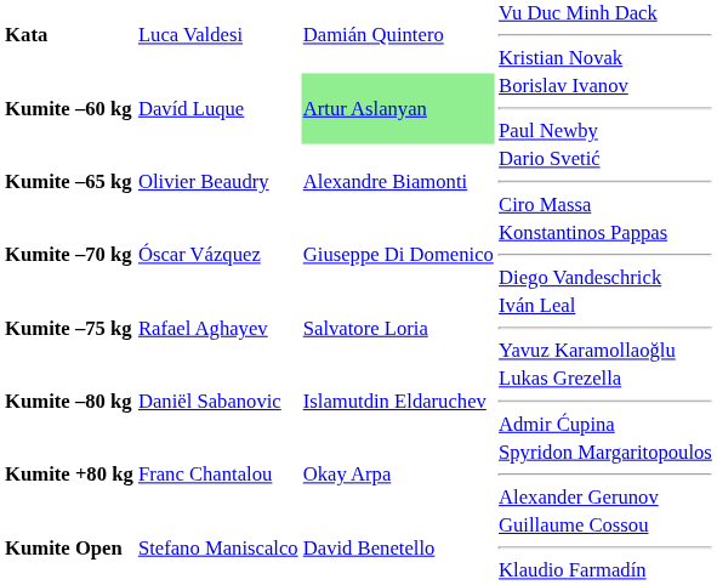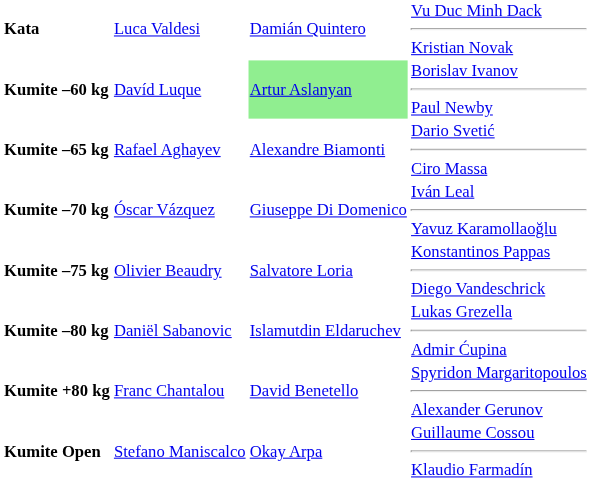 <table>
 <tr>
 <td><strong>Kata</strong></td>
 <td> <a href='#'>Luca Valdesi</a></td>
 <td> <a href='#'>Damián Quintero</a></td>
 <td> <a href='#'>Vu Duc Minh Dack</a><hr>  <a href='#'>Kristian Novak</a></td>
 </tr>
 <tr>
 <td><strong>Kumite –60 kg</strong></td>
 <td> <a href='#'>Davíd Luque</a></td>
 <td style="background: lightgreen;"> <a href='#'>Artur Aslanyan</a></td>
 <td> <a href='#'>Borislav Ivanov</a><hr> <a href='#'>Paul Newby</a></td>
 </tr>
 <tr>
 <td><strong>Kumite –65 kg</strong></td>
-<td> <a href='#'>Olivier Beaudry</a></td>
+<td> <a href='#'>Rafael Aghayev</a></td>
 <td> <a href='#'>Alexandre Biamonti</a></td>
 <td> <a href='#'>Dario Svetić</a><hr> <a href='#'>Ciro Massa</a></td>
 </tr>
 <tr>
 <td><strong>Kumite –70 kg</strong></td>
 <td> <a href='#'>Óscar Vázquez</a></td>
 <td> <a href='#'>Giuseppe Di Domenico</a></td>
-<td> <a href='#'>Konstantinos Pappas</a><hr> <a href='#'>Diego Vandeschrick</a></td>
+<td> <a href='#'>Iván Leal</a><hr> <a href='#'>Yavuz Karamollaoğlu</a></td>
 </tr>
 <tr>
 <td><strong>Kumite –75 kg</strong></td>
-<td> <a href='#'>Rafael Aghayev</a></td>
+<td> <a href='#'>Olivier Beaudry</a></td>
 <td> <a href='#'>Salvatore Loria</a></td>
-<td> <a href='#'>Iván Leal</a><hr> <a href='#'>Yavuz Karamollaoğlu</a></td>
+<td> <a href='#'>Konstantinos Pappas</a><hr> <a href='#'>Diego Vandeschrick</a></td>
 </tr>
 <tr>
 <td><strong>Kumite –80 kg</strong></td>
 <td> <a href='#'>Daniël Sabanovic</a></td>
 <td> <a href='#'>Islamutdin Eldaruchev</a></td>
 <td> <a href='#'>Lukas Grezella</a><hr> <a href='#'>Admir Ćupina</a></td>
 </tr>
 <tr>
 <td><strong>Kumite +80 kg</strong></td>
 <td> <a href='#'>Franc Chantalou</a></td>
-<td> <a href='#'>Okay Arpa</a></td>
+<td> <a href='#'>David Benetello</a></td>
 <td> <a href='#'>Spyridon Margaritopoulos</a><hr> <a href='#'>Alexander Gerunov</a></td>
 </tr>
 <tr>
 <td><strong>Kumite Open</strong></td>
 <td> <a href='#'>Stefano Maniscalco</a></td>
-<td> <a href='#'>David Benetello</a></td>
+<td> <a href='#'>Okay Arpa</a></td>
 <td> <a href='#'>Guillaume Cossou</a><hr> <a href='#'>Klaudio Farmadín</a></td>
 </tr>
 </table>
